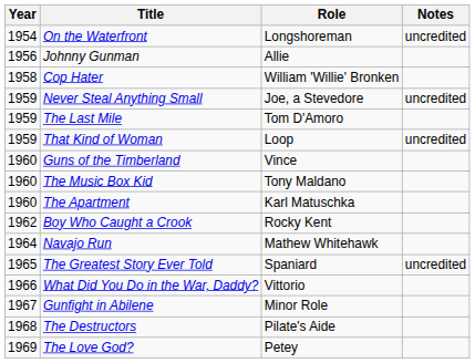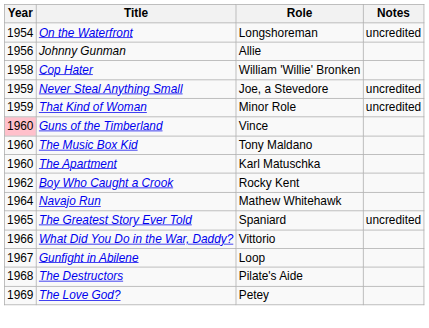 <table class="wikitable">
 <tr>
 <th>Year</th>
 <th>Title</th>
 <th>Role</th>
 <th>Notes</th>
 </tr>
 <tr>
 <td>1954</td>
 <td><em><a href='#'>On the Waterfront</a></em></td>
 <td>Longshoreman</td>
 <td>uncredited</td>
 </tr>
 <tr>
 <td>1956</td>
 <td><em>Johnny Gunman</em></td>
 <td>Allie</td>
 <td></td>
 </tr>
 <tr>
 <td>1958</td>
 <td><em><a href='#'>Cop Hater</a></em></td>
 <td>William 'Willie' Bronken</td>
 <td></td>
 </tr>
 <tr>
 <td>1959</td>
 <td><em><a href='#'>Never Steal Anything Small</a></em></td>
 <td>Joe, a Stevedore</td>
 <td>uncredited</td>
 </tr>
 <tr>
 <td>1959</td>
-<td><em><a href='#'>The Last Mile</a></em></td>
-<td>Tom D'Amoro</td>
-<td></td>
-</tr>
-<tr>
-<td>1959</td>
 <td><em><a href='#'>That Kind of Woman</a></em></td>
-<td>Loop</td>
+<td>Minor Role</td>
 <td>uncredited</td>
 </tr>
 <tr>
-<td>1960</td>
+<td style="background: pink;">1960</td>
 <td><em><a href='#'>Guns of the Timberland</a></em></td>
 <td>Vince</td>
 <td></td>
 </tr>
 <tr>
 <td>1960</td>
 <td><em><a href='#'>The Music Box Kid</a></em></td>
 <td>Tony Maldano</td>
 <td></td>
 </tr>
 <tr>
 <td>1960</td>
 <td><em><a href='#'>The Apartment</a></em></td>
 <td>Karl Matuschka</td>
 <td></td>
 </tr>
 <tr>
 <td>1962</td>
 <td><em><a href='#'>Boy Who Caught a Crook</a></em></td>
 <td>Rocky Kent</td>
 <td></td>
 </tr>
 <tr>
 <td>1964</td>
 <td><em><a href='#'>Navajo Run</a></em></td>
 <td>Mathew Whitehawk</td>
 <td></td>
 </tr>
 <tr>
 <td>1965</td>
 <td><em><a href='#'>The Greatest Story Ever Told</a></em></td>
 <td>Spaniard</td>
 <td>uncredited</td>
 </tr>
 <tr>
 <td>1966</td>
 <td><em><a href='#'>What Did You Do in the War, Daddy?</a></em></td>
 <td>Vittorio</td>
 <td></td>
 </tr>
 <tr>
 <td>1967</td>
 <td><em><a href='#'>Gunfight in Abilene</a></em></td>
-<td>Minor Role</td>
+<td>Loop</td>
 <td></td>
 </tr>
 <tr>
 <td>1968</td>
 <td><em><a href='#'>The Destructors</a></em></td>
 <td>Pilate's Aide</td>
 <td></td>
 </tr>
 <tr>
 <td>1969</td>
 <td><em><a href='#'>The Love God?</a></em></td>
 <td>Petey</td>
 <td></td>
 </tr>
 </table>
